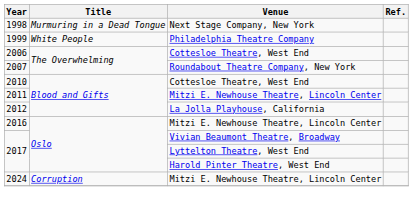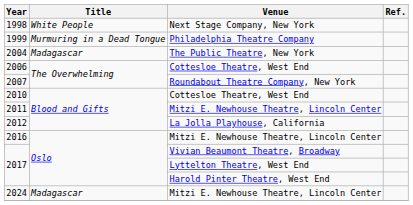 <table class="wikitable">
 <tr>
 <th>Year</th>
 <th>Title</th>
 <th>Venue</th>
 <th class="unsortable">Ref.</th>
 </tr>
 <tr>
 <td>1998</td>
-<td><em>Murmuring in a Dead Tongue</em></td>
+<td><em>White People</em></td>
 <td>Next Stage Company, New York</td>
 <td></td>
 </tr>
 <tr>
 <td>1999</td>
-<td><em>White People</em></td>
+<td><em>Murmuring in a Dead Tongue</em></td>
 <td><a href='#'>Philadelphia Theatre Company</a></td>
+<td></td>
+</tr>
+<tr>
+<td>2004</td>
+<td><em>Madagascar</em></td>
+<td><a href='#'>The Public Theatre</a>, New York</td>
 <td></td>
 </tr>
 <tr>
 <td>2006</td>
 <td rowspan=2><em>The Overwhelming</em></td>
 <td><a href='#'>Cottesloe Theatre</a>, West End</td>
 <td></td>
 </tr>
 <tr>
 <td>2007</td>
 <td><a href='#'>Roundabout Theatre Company</a>, New York</td>
 <td></td>
 </tr>
 <tr>
 <td>2010</td>
 <td rowspan=3><em><a href='#'>Blood and Gifts</a></em></td>
 <td>Cottesloe Theatre, West End</td>
 <td></td>
 </tr>
 <tr>
 <td>2011</td>
 <td><a href='#'>Mitzi E. Newhouse Theatre</a>, <a href='#'>Lincoln Center</a></td>
 <td></td>
 </tr>
 <tr>
 <td>2012</td>
 <td><a href='#'>La Jolla Playhouse</a>, California</td>
 <td></td>
 </tr>
 <tr>
 <td>2016</td>
 <td rowspan=4><em><a href='#'>Oslo</a></em></td>
 <td>Mitzi E. Newhouse Theatre, Lincoln Center</td>
 <td></td>
 </tr>
 <tr>
 <td rowspan=3>2017</td>
 <td><a href='#'>Vivian Beaumont Theatre</a>, <a href='#'>Broadway</a></td>
 <td></td>
 </tr>
 <tr>
 <td><a href='#'>Lyttelton Theatre</a>, West End</td>
 <td></td>
 </tr>
 <tr>
 <td><a href='#'>Harold Pinter Theatre</a>, West End</td>
 <td></td>
 </tr>
 <tr>
 <td>2024</td>
-<td><em><a href='#'>Corruption</a></em></td>
+<td><em>Madagascar</em></td>
 <td>Mitzi E. Newhouse Theatre, Lincoln Center</td>
 <td></td>
 </tr>
 <tr>
 </tr>
 </table>
